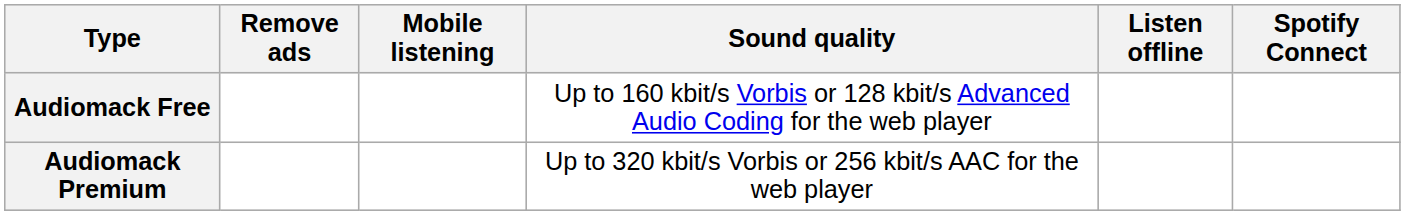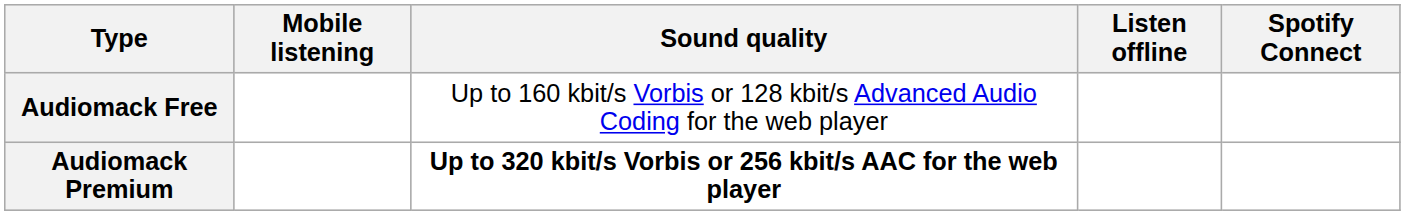 <table class="wikitable plainrowheaders" style="width:100%; background:#fff;">
 <tr>
 <th>Type</th>
-<th>Remove ads</th>
 <th>Mobile listening</th>
 <th>Sound quality</th>
 <th>Listen offline</th>
 <th>Spotify Connect</th>
 </tr>
 <tr>
 <th scope="row">Audiomack Free</th>
 <td></td>
-<td></td>
 <td style="text-align: center;">Up to 160 kbit/s <a href='#'>Vorbis</a> or 128 kbit/s <a href='#'>Advanced Audio Coding</a> for the web player</td>
 <td></td>
 <td></td>
 </tr>
 <tr>
 <th scope="row">Audiomack Premium</th>
 <td></td>
-<td></td>
-<td style="text-align: center;">Up to 320 kbit/s Vorbis or 256 kbit/s AAC for the web player</td>
+<td style="text-align: center;"><strong>Up to 320 kbit/s Vorbis or 256 kbit/s AAC for the web player</strong></td>
 <td></td>
 <td></td>
 </tr>
 </table>
